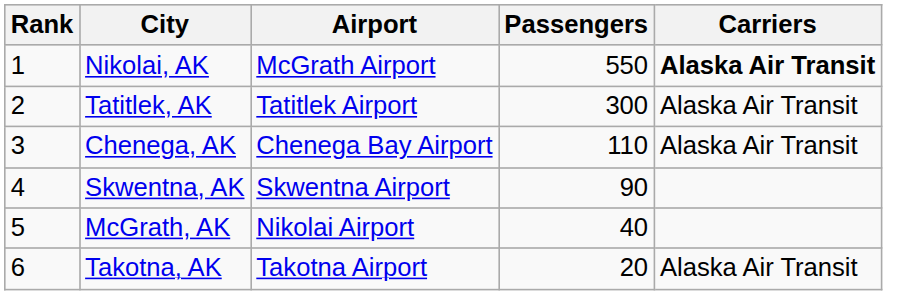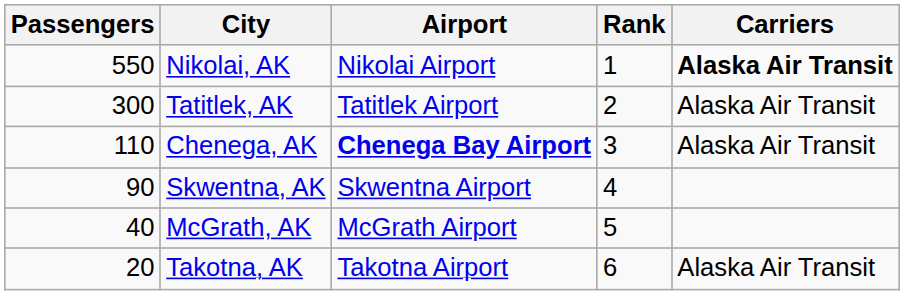 <table class="wikitable">
 <tr>
-<th>Rank</th>
+<th>Passengers</th>
 <th>City</th>
 <th>Airport</th>
-<th>Passengers</th>
+<th>Rank</th>
 <th>Carriers</th>
 </tr>
 <tr>
+<td align = right>550</td>
+<td><a href='#'>Nikolai, AK</a></td>
+<td><a href='#'>Nikolai Airport</a></td>
 <td>1</td>
-<td><a href='#'>Nikolai, AK</a></td>
-<td><a href='#'>McGrath Airport</a></td>
-<td align = right>550</td>
 <td><strong>Alaska Air Transit</strong></td>
 </tr>
 <tr>
-<td>2</td>
+<td align = right>300</td>
 <td><a href='#'>Tatitlek, AK</a></td>
 <td><a href='#'>Tatitlek Airport</a></td>
-<td align = right>300</td>
+<td>2</td>
 <td>Alaska Air Transit</td>
 </tr>
 <tr>
+<td align = right>110</td>
+<td><a href='#'>Chenega, AK</a></td>
+<td><strong><a href='#'>Chenega Bay Airport</a></strong></td>
 <td>3</td>
-<td><a href='#'>Chenega, AK</a></td>
-<td><a href='#'>Chenega Bay Airport</a></td>
-<td align = right>110</td>
 <td>Alaska Air Transit</td>
 </tr>
 <tr>
-<td>4</td>
+<td align = right>90</td>
 <td><a href='#'>Skwentna, AK</a></td>
 <td><a href='#'>Skwentna Airport</a></td>
-<td align = right>90</td>
+<td>4</td>
 <td></td>
 </tr>
 <tr>
+<td align = right>40</td>
+<td><a href='#'>McGrath, AK</a></td>
+<td><a href='#'>McGrath Airport</a></td>
 <td>5</td>
-<td><a href='#'>McGrath, AK</a></td>
-<td><a href='#'>Nikolai Airport</a></td>
-<td align = right>40</td>
 <td></td>
 </tr>
 <tr>
-<td>6</td>
+<td align = right>20</td>
 <td><a href='#'>Takotna, AK</a></td>
 <td><a href='#'>Takotna Airport</a></td>
-<td align = right>20</td>
+<td>6</td>
 <td>Alaska Air Transit</td>
 </tr>
 </table>
